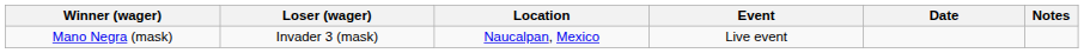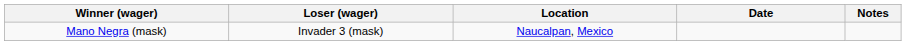 <table class="wikitable sortable" width=100%  style="text-align: center">
 <tr>
 <th width=20% scope="col">Winner (wager)</th>
 <th width=20% scope="col">Loser (wager)</th>
 <th width=20% scope="col">Location</th>
-<th width=20% scope="col">Event</th>
 <th width=15% scope="col">Date</th>
 <th class="unsortable" width=5% scope="col">Notes</th>
 </tr>
 <tr>
 <td><a href='#'>Mano Negra</a> (mask)</td>
 <td>Invader 3 (mask)</td>
 <td><a href='#'>Naucalpan</a>, <a href='#'>Mexico</a></td>
-<td>Live event</td>
 <td></td>
 <td></td>
 </tr>
 </table>
